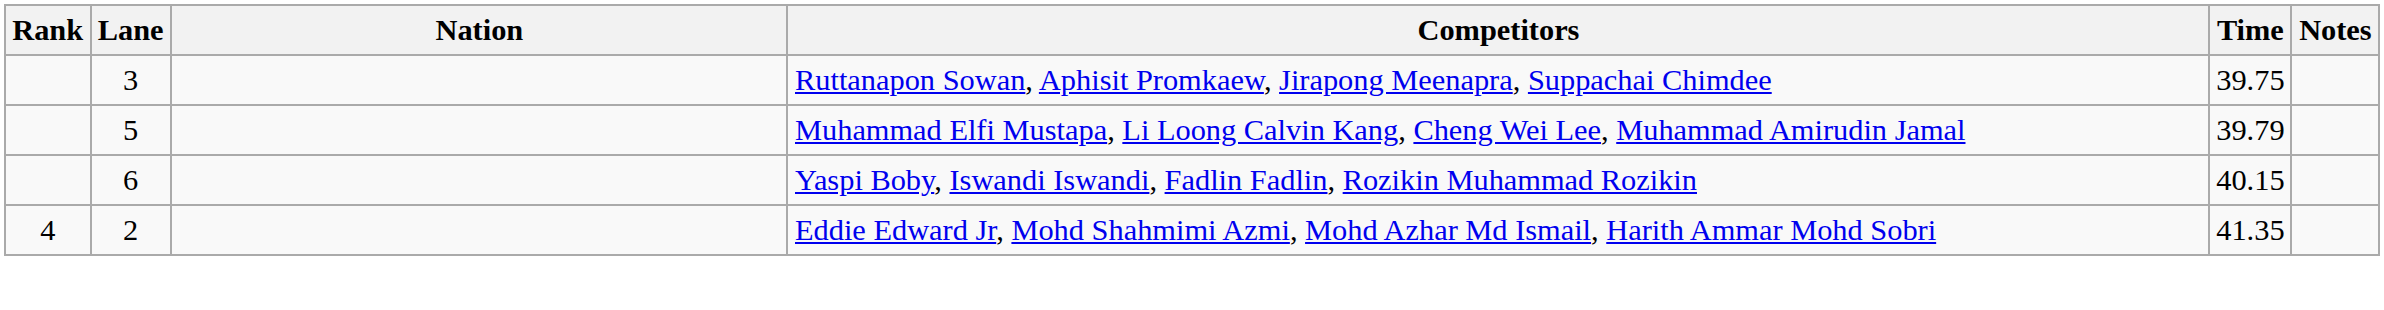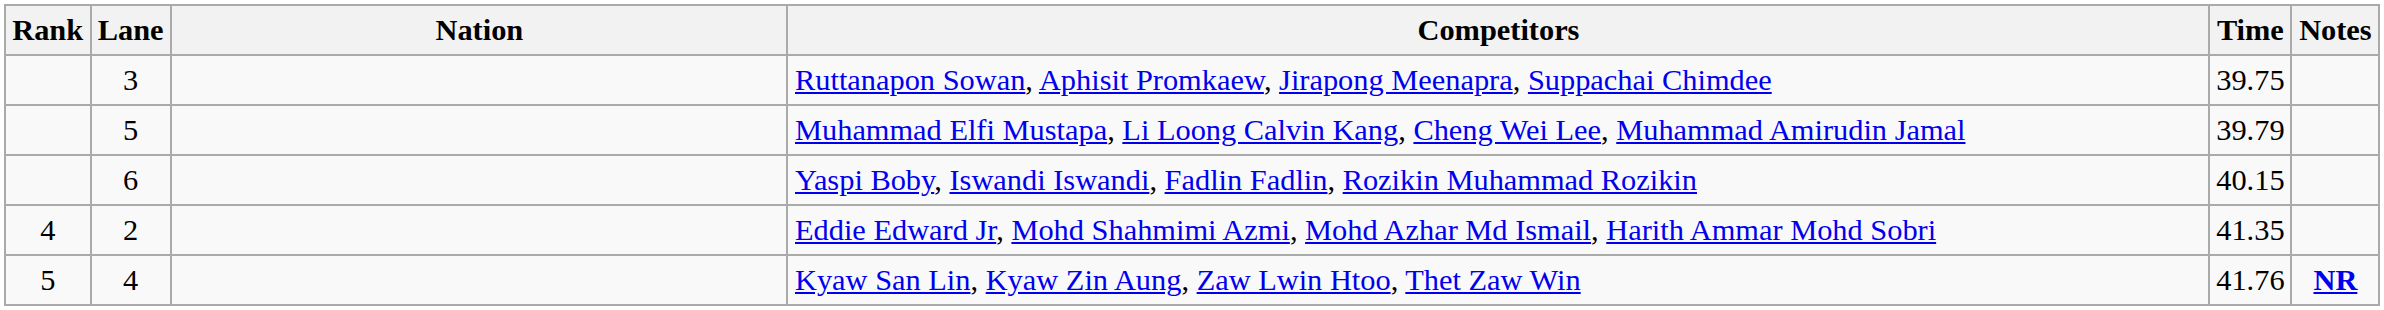 <table class="wikitable sortable"  style="width:75%; text-align:center; font-size:95%;">
 <tr>
 <th width=15>Rank</th>
 <th width=15>Lane</th>
 <th width=300>Nation</th>
 <th width=700>Competitors</th>
 <th width=15>Time</th>
 <th width=15>Notes</th>
 </tr>
 <tr>
 <td></td>
 <td>3</td>
 <td align=left></td>
 <td align=left><a href='#'>Ruttanapon Sowan</a>, <a href='#'>Aphisit Promkaew</a>, <a href='#'>Jirapong Meenapra</a>, <a href='#'>Suppachai Chimdee</a></td>
 <td>39.75</td>
 <td></td>
 </tr>
 <tr>
 <td></td>
 <td>5</td>
 <td align=left></td>
 <td align=left><a href='#'>Muhammad Elfi Mustapa</a>, <a href='#'>Li Loong Calvin Kang</a>, <a href='#'>Cheng Wei Lee</a>, <a href='#'>Muhammad Amirudin Jamal</a></td>
 <td>39.79</td>
 <td></td>
 </tr>
 <tr>
 <td></td>
 <td>6</td>
 <td align=left></td>
 <td align=left><a href='#'>Yaspi Boby</a>, <a href='#'>Iswandi Iswandi</a>, <a href='#'>Fadlin Fadlin</a>, <a href='#'>Rozikin Muhammad Rozikin</a></td>
 <td>40.15</td>
 <td></td>
 </tr>
 <tr>
 <td>4</td>
 <td>2</td>
 <td align=left></td>
 <td align=left><a href='#'>Eddie Edward Jr</a>, <a href='#'>Mohd Shahmimi Azmi</a>, <a href='#'>Mohd Azhar Md Ismail</a>, <a href='#'>Harith Ammar Mohd Sobri</a></td>
 <td>41.35</td>
 <td></td>
 </tr>
+<tr>
+<td>5</td>
+<td>4</td>
+<td align=left></td>
+<td align=left><a href='#'>Kyaw San Lin</a>, <a href='#'>Kyaw Zin Aung</a>, <a href='#'>Zaw Lwin Htoo</a>, <a href='#'>Thet Zaw Win</a></td>
+<td>41.76</td>
+<td><strong><a href='#'>NR</a></strong></td>
+</tr>
 </table>
